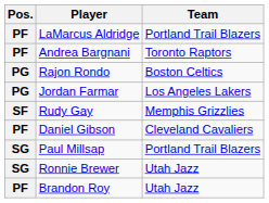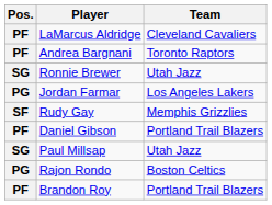 <table class="wikitable">
 <tr>
 <th>Pos.</th>
 <th>Player</th>
 <th>Team</th>
 </tr>
 <tr>
 <th>PF</th>
 <td><a href='#'>LaMarcus Aldridge</a></td>
-<td><a href='#'>Portland Trail Blazers</a></td>
+<td><a href='#'>Cleveland Cavaliers</a></td>
 </tr>
 <tr>
 <th>PF</th>
 <td><a href='#'>Andrea Bargnani</a></td>
 <td><a href='#'>Toronto Raptors</a></td>
 </tr>
 <tr>
-<th>PG</th>
-<td><a href='#'>Rajon Rondo</a></td>
-<td><a href='#'>Boston Celtics</a></td>
+<th>SG</th>
+<td><a href='#'>Ronnie Brewer</a></td>
+<td><a href='#'>Utah Jazz</a></td>
 </tr>
 <tr>
 <th>PG</th>
 <td><a href='#'>Jordan Farmar</a></td>
 <td><a href='#'>Los Angeles Lakers</a></td>
 </tr>
 <tr>
 <th>SF</th>
 <td><a href='#'>Rudy Gay</a></td>
 <td><a href='#'>Memphis Grizzlies</a></td>
 </tr>
 <tr>
 <th>PF</th>
 <td><a href='#'>Daniel Gibson</a></td>
-<td><a href='#'>Cleveland Cavaliers</a></td>
+<td><a href='#'>Portland Trail Blazers</a></td>
 </tr>
 <tr>
 <th>SG</th>
 <td><a href='#'>Paul Millsap</a></td>
-<td><a href='#'>Portland Trail Blazers</a></td>
+<td><a href='#'>Utah Jazz</a></td>
 </tr>
 <tr>
-<th>SG</th>
-<td><a href='#'>Ronnie Brewer</a></td>
-<td><a href='#'>Utah Jazz</a></td>
+<th>PG</th>
+<td><a href='#'>Rajon Rondo</a></td>
+<td><a href='#'>Boston Celtics</a></td>
 </tr>
 <tr>
 <th>PF</th>
 <td><a href='#'>Brandon Roy</a></td>
-<td><a href='#'>Utah Jazz</a></td>
+<td><a href='#'>Portland Trail Blazers</a></td>
 </tr>
 </table>
